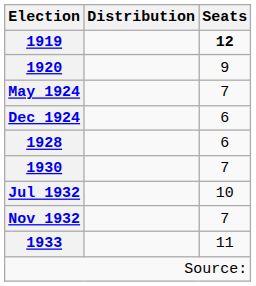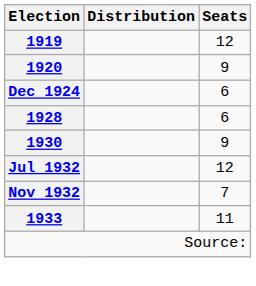 <table class=wikitable style="font-size:90%; text-align:center">
 <tr>
 <th>Election</th>
 <th>Distribution</th>
 <th>Seats</th>
 </tr>
 <tr>
 <th><a href='#'>1919</a></th>
 <td align=left>           </td>
-<td><strong>12</strong></td>
+<td>12</td>
 </tr>
 <tr>
 <th><a href='#'>1920</a></th>
 <td align=left>      </td>
 <td>9</td>
-</tr>
-<tr>
-<th><a href='#'>May 1924</a></th>
-<td align=left>      </td>
-<td>7</td>
 </tr>
 <tr>
 <th><a href='#'>Dec 1924</a></th>
 <td align=left>     </td>
 <td>6</td>
 </tr>
 <tr>
 <th><a href='#'>1928</a></th>
 <td align=left>     </td>
 <td>6</td>
 </tr>
 <tr>
 <th><a href='#'>1930</a></th>
 <td align=left>      </td>
-<td>7</td>
+<td>9</td>
 </tr>
 <tr>
 <th><a href='#'>Jul 1932</a></th>
 <td align=left>         </td>
-<td>10</td>
+<td>12</td>
 </tr>
 <tr>
 <th><a href='#'>Nov 1932</a></th>
 <td align=left>        </td>
 <td>7</td>
 </tr>
 <tr>
 <th><a href='#'>1933</a></th>
 <td align=left>          </td>
 <td>11</td>
 </tr>
 <tr>
 <td colspan=3 align=right>Source: </td>
 </tr>
 </table>
